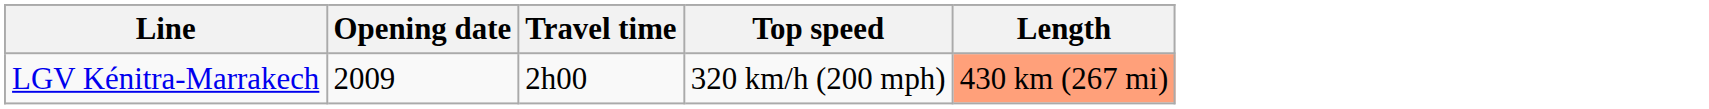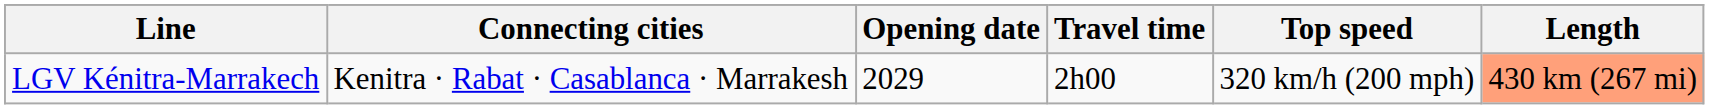 <table class="wikitable">
 <tr>
 <th>Line</th>
+<th>Connecting cities</th>
 <th>Opening date</th>
 <th>Travel time</th>
 <th>Top speed</th>
 <th>Length</th>
 </tr>
 <tr>
 <td><a href='#'>LGV Kénitra-Marrakech</a></td>
-<td>2009</td>
+<td>Kenitra  · <a href='#'>Rabat</a> ·  <a href='#'>Casablanca</a> · Marrakesh</td>
+<td>2029</td>
 <td>2h00</td>
 <td>320 km/h (200 mph)</td>
 <td style="background: lightsalmon;">430 km (267 mi)</td>
 </tr>
 </table>
